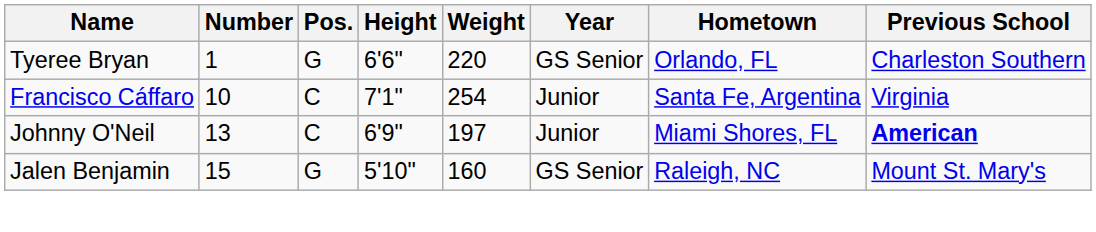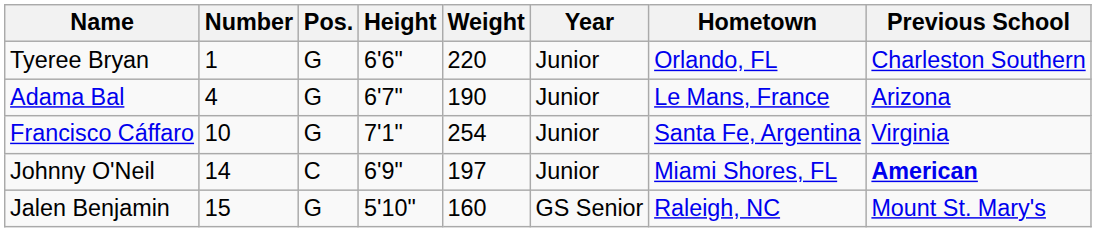 <table class="wikitable sortable" border="1">
 <tr>
 <th>Name</th>
 <th>Number</th>
 <th>Pos.</th>
 <th>Height</th>
 <th>Weight</th>
 <th>Year</th>
 <th>Hometown</th>
 <th class="unsortable">Previous School</th>
 </tr>
 <tr>
 <td>Tyeree Bryan</td>
 <td>1</td>
 <td>G</td>
 <td>6'6"</td>
 <td>220</td>
-<td>GS Senior</td>
+<td>Junior</td>
 <td><a href='#'>Orlando, FL</a></td>
 <td><a href='#'>Charleston Southern</a></td>
 </tr>
 <tr>
+<td><a href='#'>Adama Bal</a></td>
+<td>4</td>
+<td>G</td>
+<td>6'7"</td>
+<td>190</td>
+<td>Junior</td>
+<td><a href='#'>Le Mans, France</a></td>
+<td><a href='#'>Arizona</a></td>
+</tr>
+<tr>
 <td><a href='#'>Francisco Cáffaro</a></td>
 <td>10</td>
-<td>C</td>
+<td>G</td>
 <td>7'1"</td>
 <td>254</td>
 <td>Junior</td>
 <td><a href='#'>Santa Fe, Argentina</a></td>
 <td><a href='#'>Virginia</a></td>
 </tr>
 <tr>
 <td>Johnny O'Neil</td>
-<td>13</td>
+<td>14</td>
 <td>C</td>
 <td>6'9"</td>
 <td>197</td>
 <td>Junior</td>
 <td><a href='#'>Miami Shores, FL</a></td>
 <td><strong><a href='#'>American</a></strong></td>
 </tr>
 <tr>
 <td>Jalen Benjamin</td>
 <td>15</td>
 <td>G</td>
 <td>5'10"</td>
 <td>160</td>
 <td>GS Senior</td>
 <td><a href='#'>Raleigh, NC</a></td>
 <td><a href='#'>Mount St. Mary's</a></td>
 </tr>
 </table>
